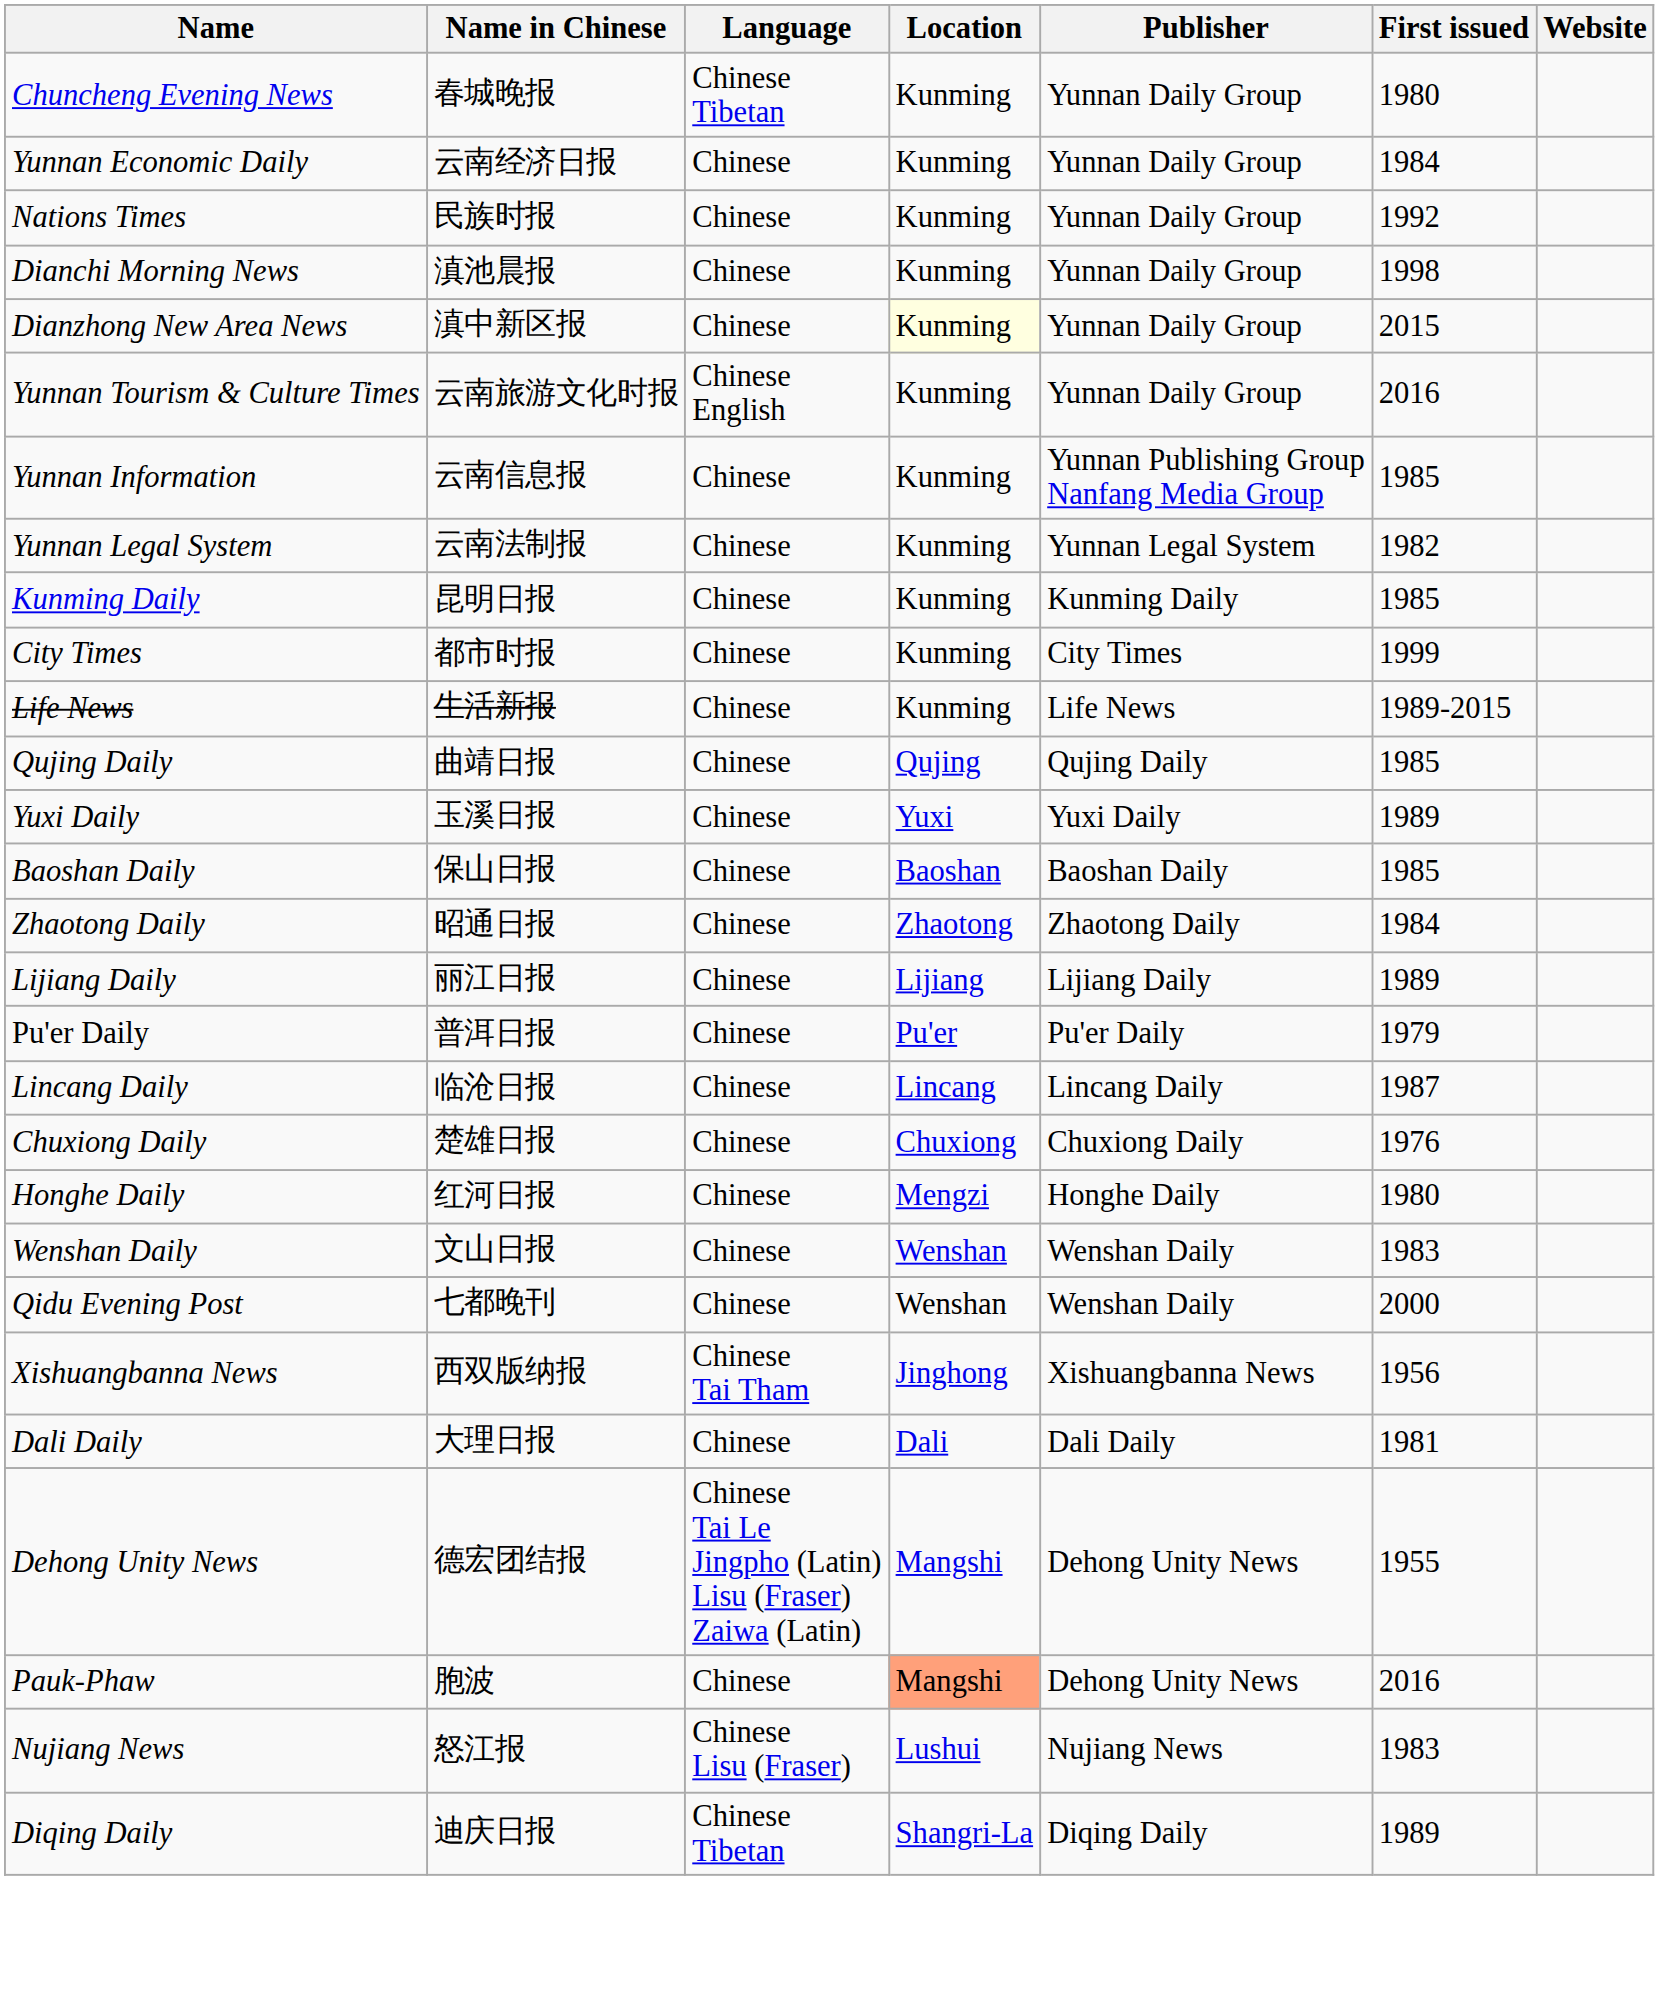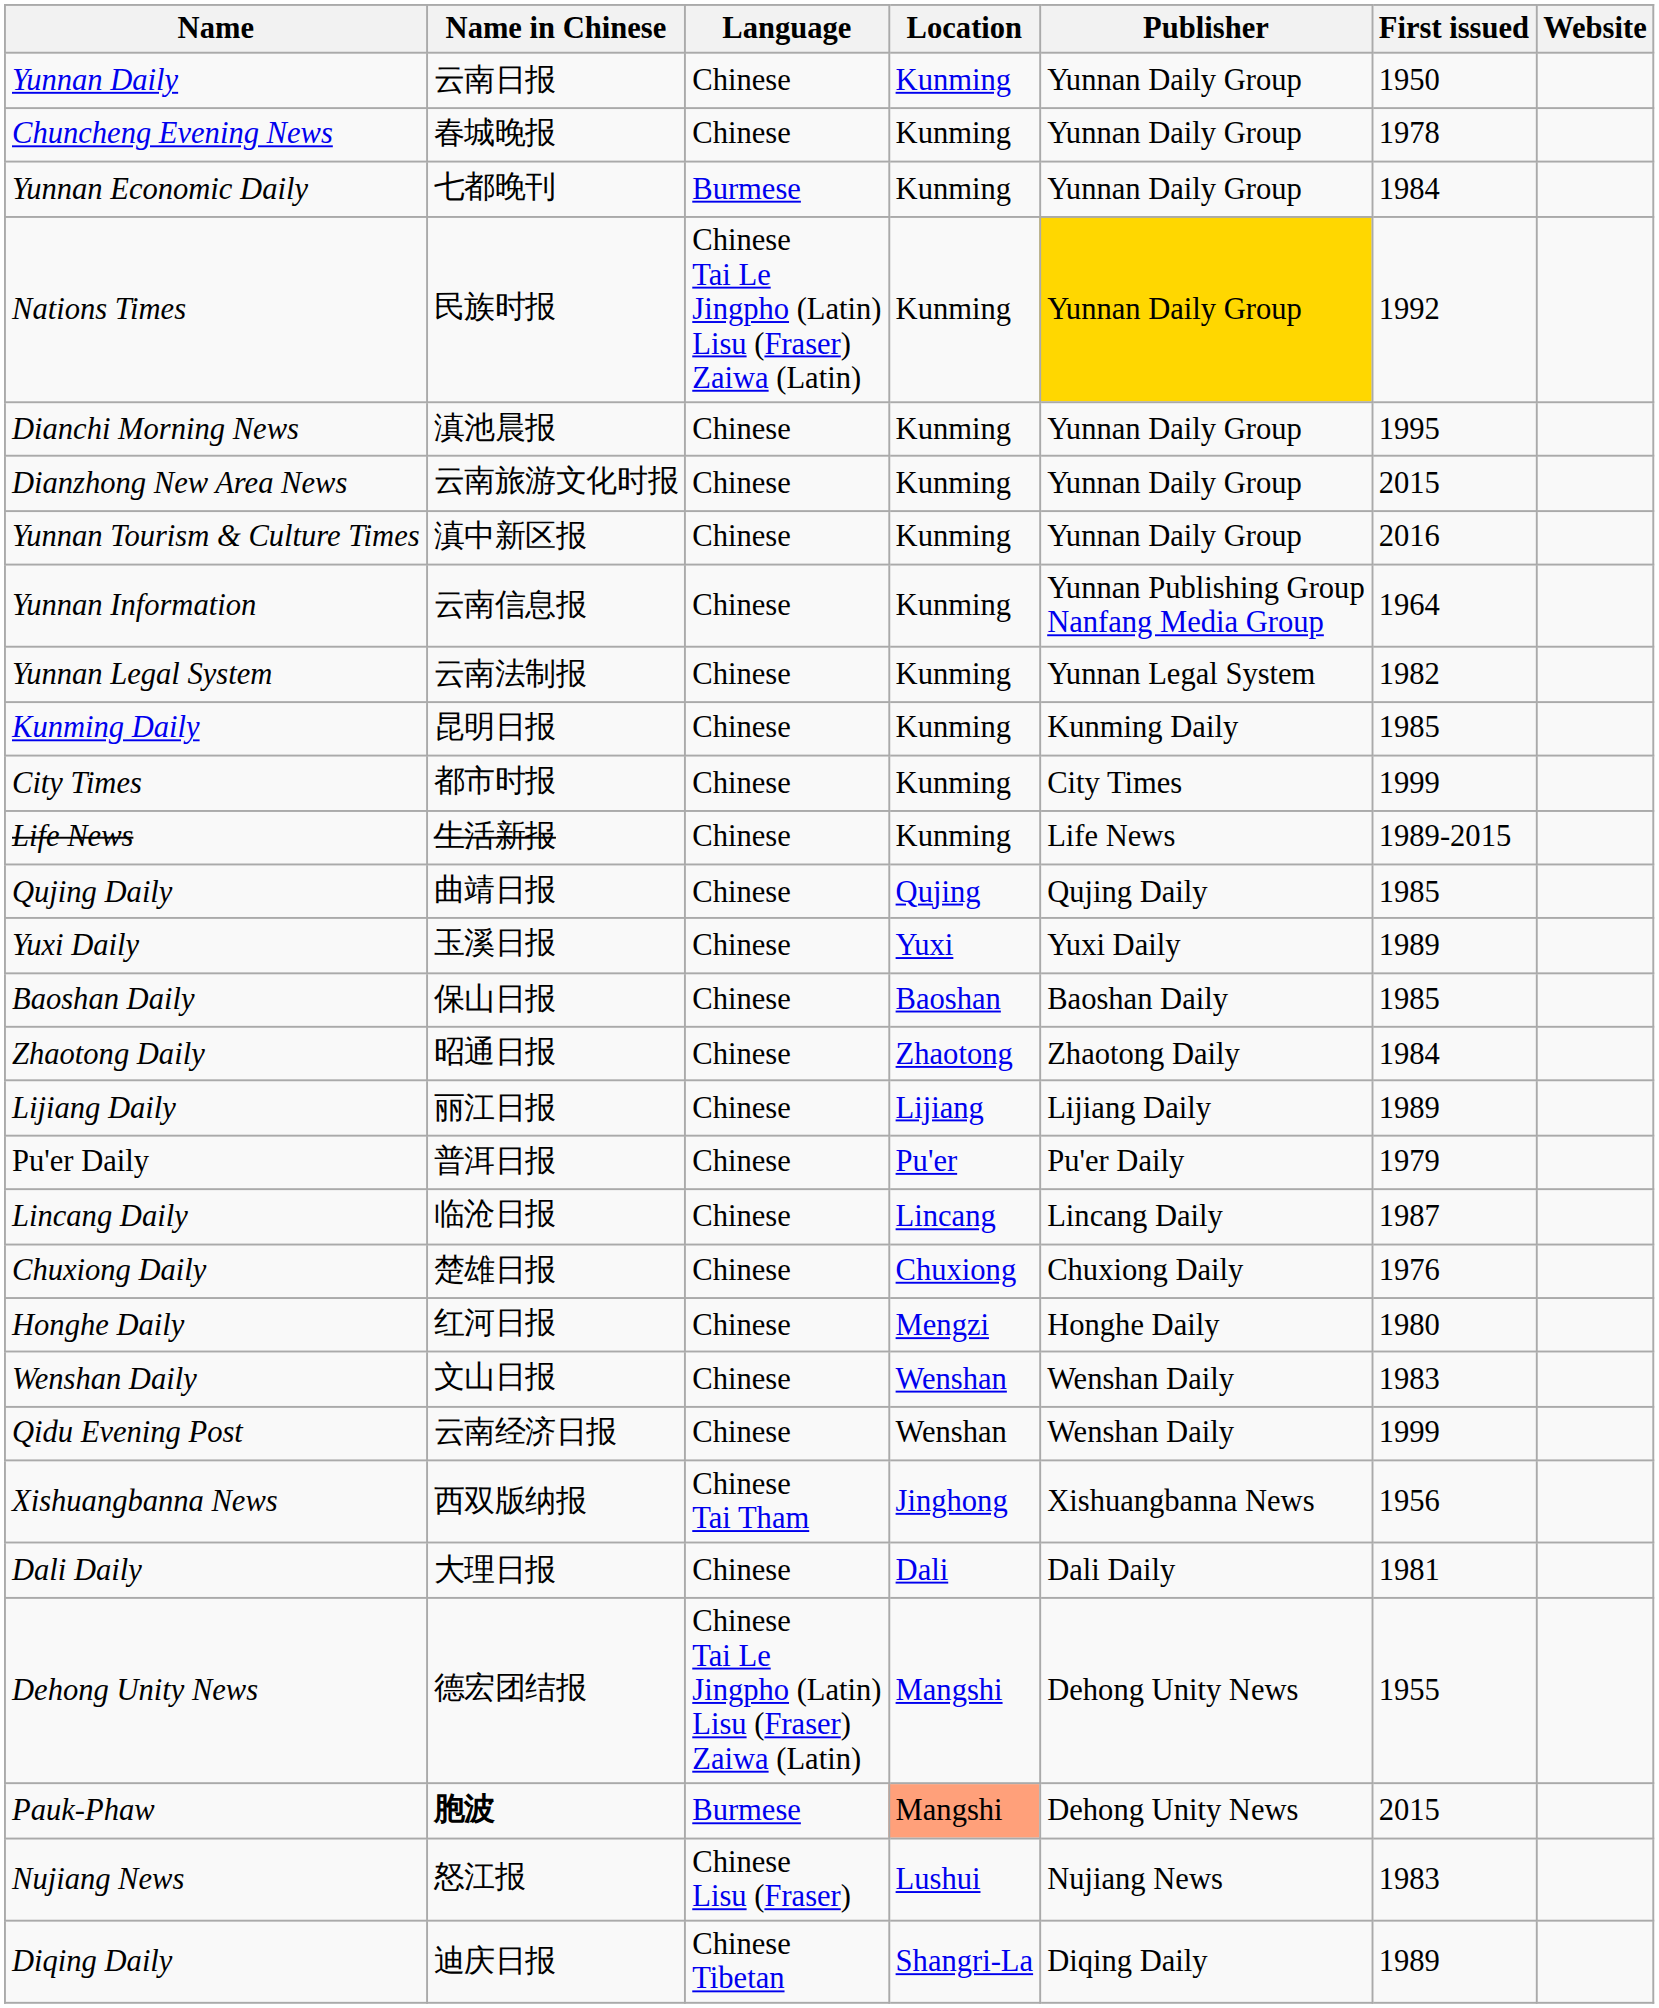 <table class="wikitable">
 <tr>
 <th>Name</th>
 <th>Name in Chinese</th>
 <th>Language</th>
 <th>Location</th>
 <th>Publisher</th>
 <th>First issued</th>
 <th>Website</th>
 </tr>
 <tr>
+<td><em><a href='#'>Yunnan Daily</a></em></td>
+<td>云南日报</td>
+<td>Chinese</td>
+<td><a href='#'>Kunming</a></td>
+<td>Yunnan Daily Group</td>
+<td>1950</td>
+<td></td>
+</tr>
+<tr>
 <td><em><a href='#'>Chuncheng Evening News</a></em></td>
 <td>春城晚报</td>
-<td>Chinese<br><a href='#'>Tibetan</a></td>
+<td>Chinese</td>
 <td>Kunming</td>
 <td>Yunnan Daily Group</td>
-<td>1980</td>
+<td>1978</td>
 <td></td>
 </tr>
 <tr>
 <td><em>Yunnan Economic Daily</em></td>
-<td>云南经济日报</td>
-<td>Chinese</td>
+<td>七都晚刊</td>
+<td><a href='#'>Burmese</a></td>
 <td>Kunming</td>
 <td>Yunnan Daily Group</td>
 <td>1984</td>
 <td></td>
 </tr>
 <tr>
 <td><em>Nations Times</em></td>
 <td>民族时报</td>
-<td>Chinese</td>
+<td>Chinese<br><a href='#'>Tai Le</a><br><a href='#'>Jingpho</a> (Latin)<br><a href='#'>Lisu</a> (<a href='#'>Fraser</a>)<br><a href='#'>Zaiwa</a> (Latin)</td>
 <td>Kunming</td>
-<td>Yunnan Daily Group</td>
+<td style="background: gold;">Yunnan Daily Group</td>
 <td>1992</td>
 <td></td>
 </tr>
 <tr>
 <td><em>Dianchi Morning News</em></td>
 <td>滇池晨报</td>
 <td>Chinese</td>
 <td>Kunming</td>
 <td>Yunnan Daily Group</td>
-<td>1998</td>
+<td>1995</td>
 <td></td>
 </tr>
 <tr>
 <td><em>Dianzhong New Area News</em></td>
-<td>滇中新区报</td>
+<td>云南旅游文化时报</td>
 <td>Chinese</td>
-<td style="background: lightyellow;">Kunming</td>
+<td>Kunming</td>
 <td>Yunnan Daily Group</td>
 <td>2015</td>
 <td></td>
 </tr>
 <tr>
 <td><em>Yunnan Tourism & Culture Times</em></td>
-<td>云南旅游文化时报</td>
-<td>Chinese<br>English</td>
+<td>滇中新区报</td>
+<td>Chinese</td>
 <td>Kunming</td>
 <td>Yunnan Daily Group</td>
 <td>2016</td>
 <td></td>
 </tr>
 <tr>
 <td><em>Yunnan Information</em></td>
 <td>云南信息报</td>
 <td>Chinese</td>
 <td>Kunming</td>
 <td>Yunnan Publishing Group<br><a href='#'>Nanfang Media Group</a></td>
-<td>1985</td>
+<td>1964</td>
 <td></td>
 </tr>
 <tr>
 <td><em>Yunnan Legal System</em></td>
 <td>云南法制报</td>
 <td>Chinese</td>
 <td>Kunming</td>
 <td>Yunnan Legal System</td>
 <td>1982</td>
 <td></td>
 </tr>
 <tr>
 <td><em><a href='#'>Kunming Daily</a></em></td>
 <td>昆明日报</td>
 <td>Chinese</td>
 <td>Kunming</td>
 <td>Kunming Daily</td>
 <td>1985</td>
 <td></td>
 </tr>
 <tr>
 <td><em>City Times</em></td>
 <td>都市时报</td>
 <td>Chinese</td>
 <td>Kunming</td>
 <td>City Times</td>
 <td>1999</td>
 <td></td>
 </tr>
 <tr>
 <td><s><em>Life News</em></s></td>
 <td><s>生活新报</s></td>
 <td>Chinese</td>
 <td>Kunming</td>
 <td>Life News</td>
 <td>1989-2015</td>
 <td></td>
 </tr>
 <tr>
 <td><em>Qujing Daily</em></td>
 <td>曲靖日报</td>
 <td>Chinese</td>
 <td><a href='#'>Qujing</a></td>
 <td>Qujing Daily</td>
 <td>1985</td>
 <td></td>
 </tr>
 <tr>
 <td><em>Yuxi Daily</em></td>
 <td>玉溪日报</td>
 <td>Chinese</td>
 <td><a href='#'>Yuxi</a></td>
 <td>Yuxi Daily</td>
 <td>1989</td>
 <td></td>
 </tr>
 <tr>
 <td><em>Baoshan Daily</em></td>
 <td>保山日报</td>
 <td>Chinese</td>
 <td><a href='#'>Baoshan</a></td>
 <td>Baoshan Daily</td>
 <td>1985</td>
 <td></td>
 </tr>
 <tr>
 <td><em>Zhaotong Daily</em></td>
 <td>昭通日报</td>
 <td>Chinese</td>
 <td><a href='#'>Zhaotong</a></td>
 <td>Zhaotong Daily</td>
 <td>1984</td>
 <td></td>
 </tr>
 <tr>
 <td><em>Lijiang Daily</em></td>
 <td>丽江日报</td>
 <td>Chinese</td>
 <td><a href='#'>Lijiang</a></td>
 <td>Lijiang Daily</td>
 <td>1989</td>
 <td></td>
 </tr>
 <tr>
 <td>Pu'er Daily</td>
 <td>普洱日报</td>
 <td>Chinese</td>
 <td><a href='#'>Pu'er</a></td>
 <td>Pu'er Daily</td>
 <td>1979</td>
 <td></td>
 </tr>
 <tr>
 <td><em>Lincang Daily</em></td>
 <td>临沧日报</td>
 <td>Chinese</td>
 <td><a href='#'>Lincang</a></td>
 <td>Lincang Daily</td>
 <td>1987</td>
 <td></td>
 </tr>
 <tr>
 <td><em>Chuxiong Daily</em></td>
 <td>楚雄日报</td>
 <td>Chinese</td>
 <td><a href='#'>Chuxiong</a></td>
 <td>Chuxiong Daily</td>
 <td>1976</td>
 <td></td>
 </tr>
 <tr>
 <td><em>Honghe Daily</em></td>
 <td>红河日报</td>
 <td>Chinese</td>
 <td><a href='#'>Mengzi</a></td>
 <td>Honghe Daily</td>
 <td>1980</td>
 <td></td>
 </tr>
 <tr>
 <td><em>Wenshan Daily</em></td>
 <td>文山日报</td>
 <td>Chinese</td>
 <td><a href='#'>Wenshan</a></td>
 <td>Wenshan Daily</td>
 <td>1983</td>
 <td></td>
 </tr>
 <tr>
 <td><em>Qidu Evening Post</em></td>
-<td>七都晚刊</td>
+<td>云南经济日报</td>
 <td>Chinese</td>
 <td>Wenshan</td>
 <td>Wenshan Daily</td>
-<td>2000</td>
+<td>1999</td>
 <td></td>
 </tr>
 <tr>
 <td><em>Xishuangbanna News</em></td>
 <td>西双版纳报</td>
 <td>Chinese<br><a href='#'>Tai Tham</a></td>
 <td><a href='#'>Jinghong</a></td>
 <td>Xishuangbanna News</td>
 <td>1956</td>
 <td></td>
 </tr>
 <tr>
 <td><em>Dali Daily</em></td>
 <td>大理日报</td>
 <td>Chinese</td>
 <td><a href='#'>Dali</a></td>
 <td>Dali Daily</td>
 <td>1981</td>
 <td></td>
 </tr>
 <tr>
 <td><em>Dehong Unity News</em></td>
 <td>德宏团结报</td>
 <td>Chinese<br><a href='#'>Tai Le</a><br><a href='#'>Jingpho</a> (Latin)<br><a href='#'>Lisu</a> (<a href='#'>Fraser</a>)<br><a href='#'>Zaiwa</a> (Latin)</td>
 <td><a href='#'>Mangshi</a></td>
 <td>Dehong Unity News</td>
 <td>1955</td>
 <td></td>
 </tr>
 <tr>
 <td><em>Pauk-Phaw</em></td>
-<td>胞波</td>
-<td>Chinese</td>
+<td><strong>胞波</strong></td>
+<td><a href='#'>Burmese</a></td>
 <td style="background: lightsalmon;">Mangshi</td>
 <td>Dehong Unity News</td>
-<td>2016</td>
+<td>2015</td>
 <td></td>
 </tr>
 <tr>
 <td><em>Nujiang News</em></td>
 <td>怒江报</td>
 <td>Chinese<br><a href='#'>Lisu</a> (<a href='#'>Fraser</a>)</td>
 <td><a href='#'>Lushui</a></td>
 <td>Nujiang News</td>
 <td>1983</td>
 <td></td>
 </tr>
 <tr>
 <td><em>Diqing Daily</em></td>
 <td>迪庆日报</td>
 <td>Chinese<br><a href='#'>Tibetan</a></td>
 <td><a href='#'>Shangri-La</a></td>
 <td>Diqing Daily</td>
 <td>1989</td>
 <td></td>
 </tr>
 </table>
